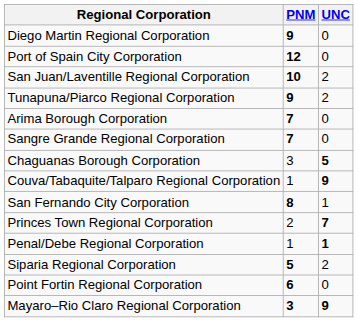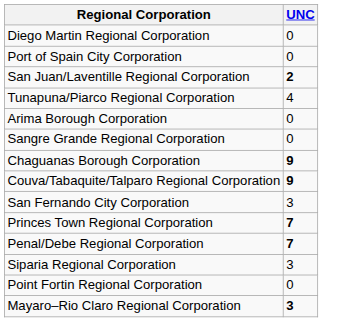 <table class="wikitable sortable">
 <tr>
 <th>Regional Corporation</th>
-<th><a href='#'>PNM</a></th>
 <th><a href='#'>UNC</a></th>
 </tr>
 <tr>
 <td>Diego Martin Regional Corporation</td>
-<td><strong>9</strong></td>
 <td>0</td>
 </tr>
 <tr>
 <td>Port of Spain City Corporation</td>
-<td><strong>12</strong></td>
 <td>0</td>
 </tr>
 <tr>
 <td>San Juan/Laventille Regional Corporation</td>
-<td><strong>10</strong></td>
-<td>2</td>
+<td><strong>2</strong></td>
 </tr>
 <tr>
 <td>Tunapuna/Piarco Regional Corporation</td>
-<td><strong>9</strong></td>
-<td>2</td>
+<td>4</td>
 </tr>
 <tr>
 <td>Arima Borough Corporation</td>
-<td><strong>7</strong></td>
 <td>0</td>
 </tr>
 <tr>
 <td>Sangre Grande Regional Corporation</td>
-<td><strong>7</strong></td>
 <td>0</td>
 </tr>
 <tr>
 <td>Chaguanas Borough Corporation</td>
-<td>3</td>
-<td><strong>5</strong></td>
+<td><strong>9</strong></td>
 </tr>
 <tr>
 <td>Couva/Tabaquite/Talparo Regional Corporation</td>
-<td>1</td>
 <td><strong>9</strong></td>
 </tr>
 <tr>
 <td>San Fernando City Corporation</td>
-<td><strong>8</strong></td>
-<td>1</td>
+<td>3</td>
 </tr>
 <tr>
 <td>Princes Town Regional Corporation</td>
-<td>2</td>
 <td><strong>7</strong></td>
 </tr>
 <tr>
 <td>Penal/Debe Regional Corporation</td>
-<td>1</td>
-<td><strong>1</strong></td>
+<td><strong>7</strong></td>
 </tr>
 <tr>
 <td>Siparia Regional Corporation</td>
-<td><strong>5</strong></td>
-<td>2</td>
+<td>3</td>
 </tr>
 <tr>
 <td>Point Fortin Regional Corporation</td>
-<td><strong>6</strong></td>
 <td>0</td>
 </tr>
 <tr>
 <td>Mayaro–Rio Claro Regional Corporation</td>
 <td><strong>3</strong></td>
-<td><strong>9</strong></td>
 </tr>
 </table>
